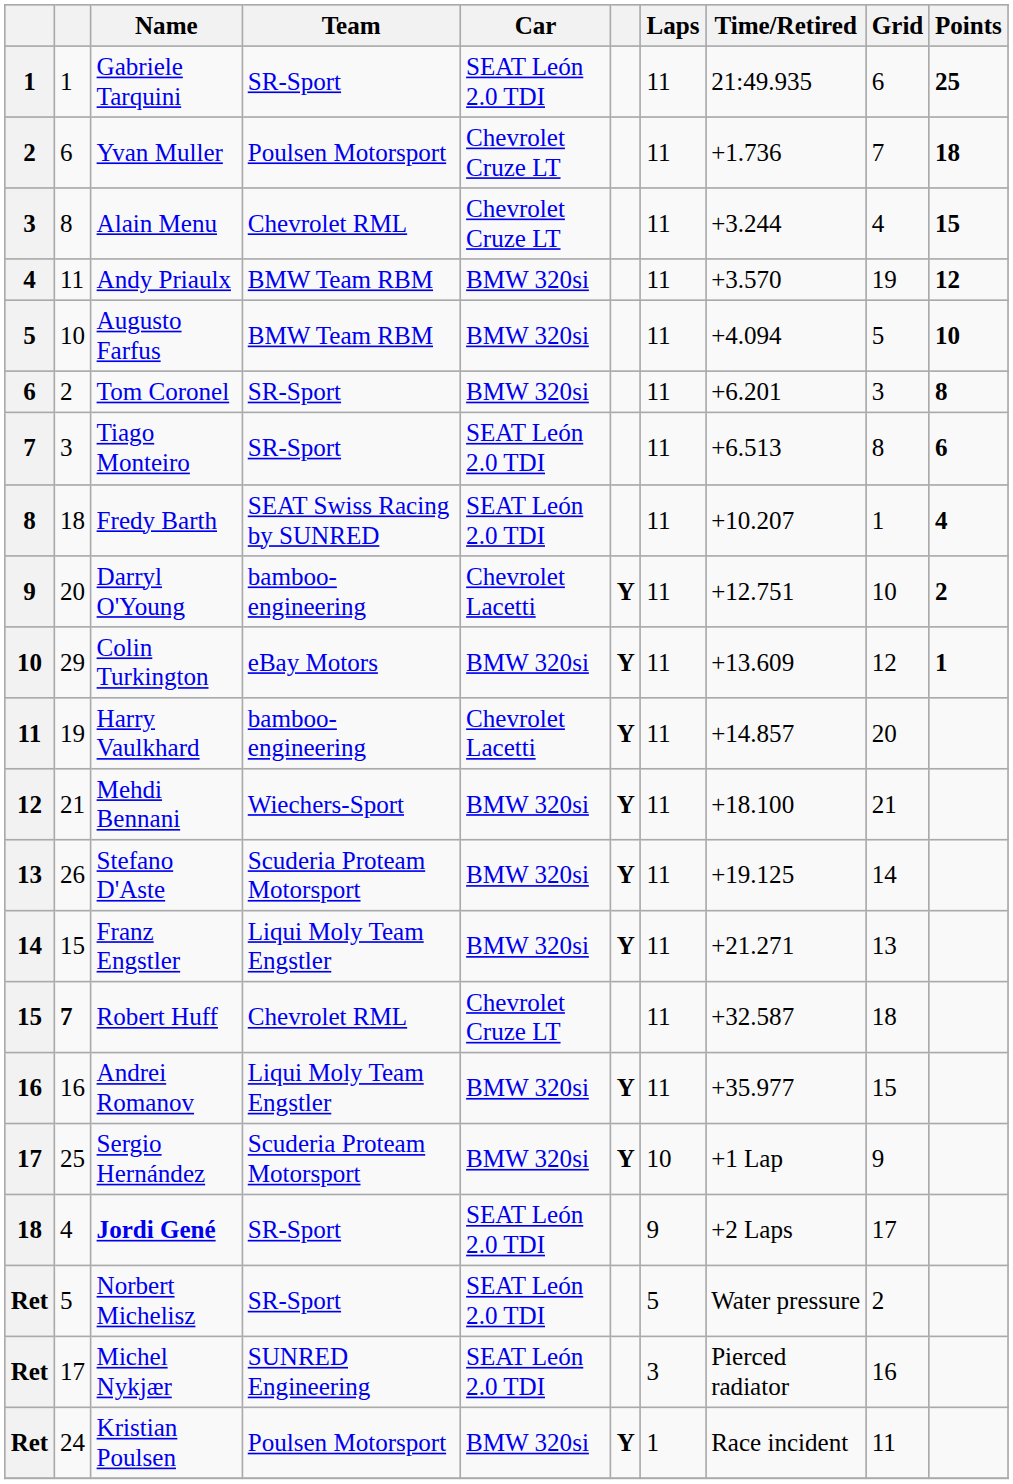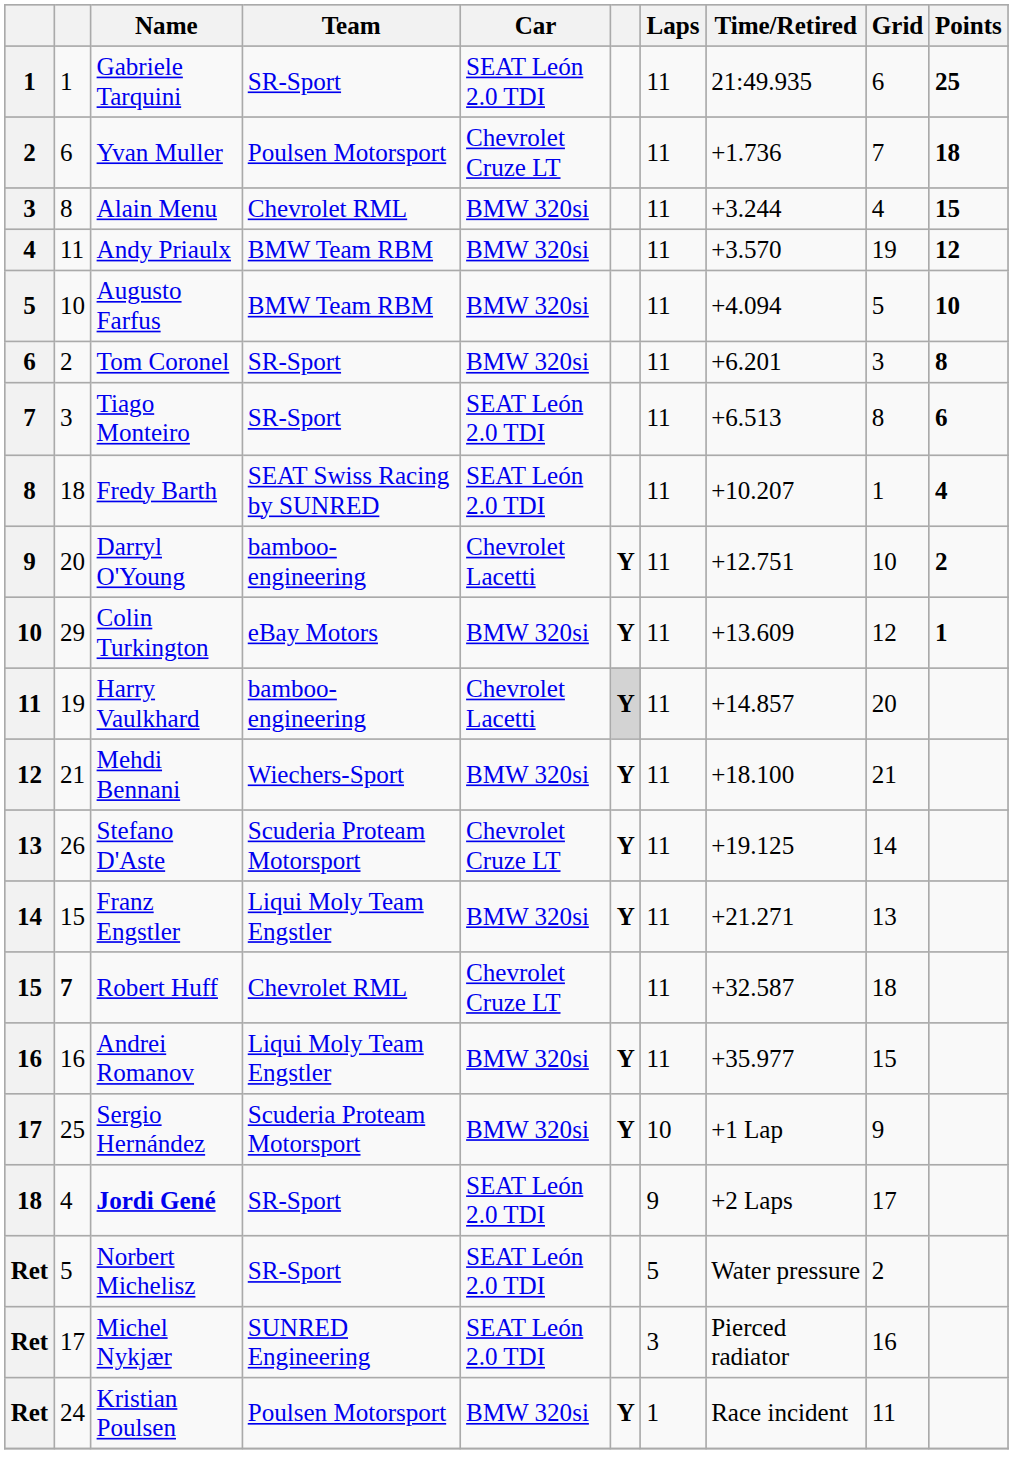 <table class="wikitable sortable" style="font-size: 95%;">
 <tr>
 <th></th>
 <th></th>
 <th>Name</th>
 <th>Team</th>
 <th>Car</th>
 <th></th>
 <th>Laps</th>
 <th>Time/Retired</th>
 <th>Grid</th>
 <th>Points</th>
 </tr>
 <tr>
 <th>1</th>
 <td>1</td>
 <td> <a href='#'>Gabriele Tarquini</a></td>
 <td><a href='#'>SR-Sport</a></td>
 <td><a href='#'>SEAT León 2.0 TDI</a></td>
 <td></td>
 <td>11</td>
 <td>21:49.935</td>
 <td>6</td>
 <td><strong>25</strong></td>
 </tr>
 <tr>
 <th>2</th>
 <td>6</td>
 <td> <a href='#'>Yvan Muller</a></td>
 <td><a href='#'>Poulsen Motorsport</a></td>
 <td><a href='#'>Chevrolet Cruze LT</a></td>
 <td></td>
 <td>11</td>
 <td>+1.736</td>
 <td>7</td>
 <td><strong>18</strong></td>
 </tr>
 <tr>
 <th>3</th>
 <td>8</td>
 <td> <a href='#'>Alain Menu</a></td>
 <td><a href='#'>Chevrolet RML</a></td>
-<td><a href='#'>Chevrolet Cruze LT</a></td>
+<td><a href='#'>BMW 320si</a></td>
 <td></td>
 <td>11</td>
 <td>+3.244</td>
 <td>4</td>
 <td><strong>15</strong></td>
 </tr>
 <tr>
 <th>4</th>
 <td>11</td>
 <td> <a href='#'>Andy Priaulx</a></td>
 <td><a href='#'>BMW Team RBM</a></td>
 <td><a href='#'>BMW 320si</a></td>
 <td></td>
 <td>11</td>
 <td>+3.570</td>
 <td>19</td>
 <td><strong>12</strong></td>
 </tr>
 <tr>
 <th>5</th>
 <td>10</td>
 <td> <a href='#'>Augusto Farfus</a></td>
 <td><a href='#'>BMW Team RBM</a></td>
 <td><a href='#'>BMW 320si</a></td>
 <td></td>
 <td>11</td>
 <td>+4.094</td>
 <td>5</td>
 <td><strong>10</strong></td>
 </tr>
 <tr>
 <th>6</th>
 <td>2</td>
 <td> <a href='#'>Tom Coronel</a></td>
 <td><a href='#'>SR-Sport</a></td>
 <td><a href='#'>BMW 320si</a></td>
 <td></td>
 <td>11</td>
 <td>+6.201</td>
 <td>3</td>
 <td><strong>8</strong></td>
 </tr>
 <tr>
 <th>7</th>
 <td>3</td>
 <td> <a href='#'>Tiago Monteiro</a></td>
 <td><a href='#'>SR-Sport</a></td>
 <td><a href='#'>SEAT León 2.0 TDI</a></td>
 <td></td>
 <td>11</td>
 <td>+6.513</td>
 <td>8</td>
 <td><strong>6</strong></td>
 </tr>
 <tr>
 <th>8</th>
 <td>18</td>
 <td> <a href='#'>Fredy Barth</a></td>
 <td><a href='#'>SEAT Swiss Racing by SUNRED</a></td>
 <td><a href='#'>SEAT León 2.0 TDI</a></td>
 <td></td>
 <td>11</td>
 <td>+10.207</td>
 <td>1</td>
 <td><strong>4</strong></td>
 </tr>
 <tr>
 <th>9</th>
 <td>20</td>
 <td> <a href='#'>Darryl O'Young</a></td>
 <td><a href='#'>bamboo-engineering</a></td>
 <td><a href='#'>Chevrolet Lacetti</a></td>
 <td align=center><strong><span>Y</span></strong></td>
 <td>11</td>
 <td>+12.751</td>
 <td>10</td>
 <td><strong>2</strong></td>
 </tr>
 <tr>
 <th>10</th>
 <td>29</td>
 <td> <a href='#'>Colin Turkington</a></td>
 <td><a href='#'>eBay Motors</a></td>
 <td><a href='#'>BMW 320si</a></td>
 <td align=center><strong><span>Y</span></strong></td>
 <td>11</td>
 <td>+13.609</td>
 <td>12</td>
 <td><strong>1</strong></td>
 </tr>
 <tr>
 <th>11</th>
 <td>19</td>
 <td> <a href='#'>Harry Vaulkhard</a></td>
 <td><a href='#'>bamboo-engineering</a></td>
 <td><a href='#'>Chevrolet Lacetti</a></td>
-<td align=center><strong><span>Y</span></strong></td>
+<td align=center style="background: lightgrey;"><strong><span>Y</span></strong></td>
 <td>11</td>
 <td>+14.857</td>
 <td>20</td>
 <td></td>
 </tr>
 <tr>
 <th>12</th>
 <td>21</td>
 <td> <a href='#'>Mehdi Bennani</a></td>
 <td><a href='#'>Wiechers-Sport</a></td>
 <td><a href='#'>BMW 320si</a></td>
 <td align=center><strong><span>Y</span></strong></td>
 <td>11</td>
 <td>+18.100</td>
 <td>21</td>
 <td></td>
 </tr>
 <tr>
 <th>13</th>
 <td>26</td>
 <td> <a href='#'>Stefano D'Aste</a></td>
 <td><a href='#'>Scuderia Proteam Motorsport</a></td>
-<td><a href='#'>BMW 320si</a></td>
+<td><a href='#'>Chevrolet Cruze LT</a></td>
 <td align=center><strong><span>Y</span></strong></td>
 <td>11</td>
 <td>+19.125</td>
 <td>14</td>
 <td></td>
 </tr>
 <tr>
 <th>14</th>
 <td>15</td>
 <td> <a href='#'>Franz Engstler</a></td>
 <td><a href='#'>Liqui Moly Team Engstler</a></td>
 <td><a href='#'>BMW 320si</a></td>
 <td align=center><strong><span>Y</span></strong></td>
 <td>11</td>
 <td>+21.271</td>
 <td>13</td>
 <td></td>
 </tr>
 <tr>
 <th>15</th>
 <td><strong>7</strong></td>
 <td> <a href='#'>Robert Huff</a></td>
 <td><a href='#'>Chevrolet RML</a></td>
 <td><a href='#'>Chevrolet Cruze LT</a></td>
 <td></td>
 <td>11</td>
 <td>+32.587</td>
 <td>18</td>
 <td></td>
 </tr>
 <tr>
 <th>16</th>
 <td>16</td>
 <td> <a href='#'>Andrei Romanov</a></td>
 <td><a href='#'>Liqui Moly Team Engstler</a></td>
 <td><a href='#'>BMW 320si</a></td>
 <td align=center><strong><span>Y</span></strong></td>
 <td>11</td>
 <td>+35.977</td>
 <td>15</td>
 <td></td>
 </tr>
 <tr>
 <th>17</th>
 <td>25</td>
 <td> <a href='#'>Sergio Hernández</a></td>
 <td><a href='#'>Scuderia Proteam Motorsport</a></td>
 <td><a href='#'>BMW 320si</a></td>
 <td align=center><strong><span>Y</span></strong></td>
 <td>10</td>
 <td>+1 Lap</td>
 <td>9</td>
 <td></td>
 </tr>
 <tr>
 <th>18</th>
 <td>4</td>
 <td> <strong><a href='#'>Jordi Gené</a></strong></td>
 <td><a href='#'>SR-Sport</a></td>
 <td><a href='#'>SEAT León 2.0 TDI</a></td>
 <td></td>
 <td>9</td>
 <td>+2 Laps</td>
 <td>17</td>
 <td></td>
 </tr>
 <tr>
 <th>Ret</th>
 <td>5</td>
 <td> <a href='#'>Norbert Michelisz</a></td>
 <td><a href='#'>SR-Sport</a></td>
 <td><a href='#'>SEAT León 2.0 TDI</a></td>
 <td></td>
 <td>5</td>
 <td>Water pressure</td>
 <td>2</td>
 <td></td>
 </tr>
 <tr>
 <th>Ret</th>
 <td>17</td>
 <td> <a href='#'>Michel Nykjær</a></td>
 <td><a href='#'>SUNRED Engineering</a></td>
 <td><a href='#'>SEAT León 2.0 TDI</a></td>
 <td></td>
 <td>3</td>
 <td>Pierced radiator</td>
 <td>16</td>
 <td></td>
 </tr>
 <tr>
 <th>Ret</th>
 <td>24</td>
 <td> <a href='#'>Kristian Poulsen</a></td>
 <td><a href='#'>Poulsen Motorsport</a></td>
 <td><a href='#'>BMW 320si</a></td>
 <td align=center><strong><span>Y</span></strong></td>
 <td>1</td>
 <td>Race incident</td>
 <td>11</td>
 <td></td>
 </tr>
 <tr>
 </tr>
 </table>
